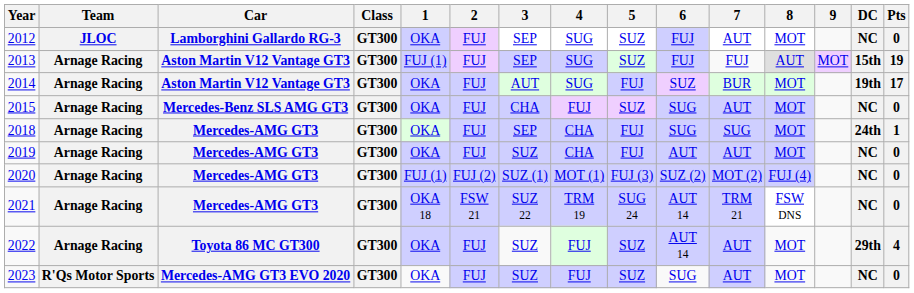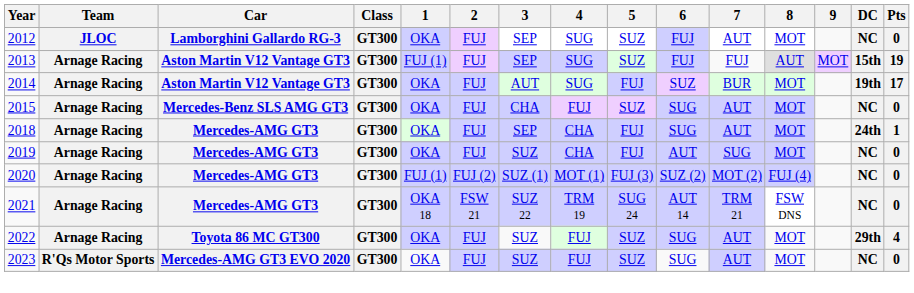 <table class="wikitable" style="text-align:center; font-size:90%">
 <tr>
 <th>Year</th>
 <th>Team</th>
 <th>Car</th>
 <th>Class</th>
 <th>1</th>
 <th>2</th>
 <th>3</th>
 <th>4</th>
 <th>5</th>
 <th>6</th>
 <th>7</th>
 <th>8</th>
 <th>9</th>
 <th>DC</th>
 <th>Pts</th>
 </tr>
 <tr>
 <td><a href='#'>2012</a></td>
 <th><a href='#'>JLOC</a></th>
 <th><a href='#'>Lamborghini Gallardo RG-3</a></th>
 <th>GT300</th>
 <td style="background:#CFCFFF;"><a href='#'>OKA</a><br></td>
 <td style="background:#EFCFFF;"><a href='#'>FUJ</a><br></td>
 <td style="background:#FFFFFF;"><a href='#'>SEP</a></td>
 <td style="background:#FFFFFF;"><a href='#'>SUG</a></td>
 <td style="background:#FFFFFF;"><a href='#'>SUZ</a></td>
 <td style="background:#CFCFFF;"><a href='#'>FUJ</a><br></td>
 <td style="background:#FFFFFF;"><a href='#'>AUT</a></td>
 <td style="background:#FFFFFF;"><a href='#'>MOT</a></td>
 <td></td>
 <th>NC</th>
 <th>0</th>
 </tr>
 <tr>
 <td><a href='#'>2013</a></td>
 <th>Arnage Racing</th>
 <th><a href='#'>Aston Martin V12 Vantage GT3</a></th>
 <th>GT300</th>
 <td style="background:#CFCFFF;"><a href='#'>FUJ (1)</a><br></td>
 <td style="background:#efcfff;"><a href='#'>FUJ</a><br></td>
 <td style="background:#cfcfff;"><a href='#'>SEP</a><br></td>
 <td style="background:#cfcfff;"><a href='#'>SUG</a><br></td>
 <td style="background:#dfffdf;"><a href='#'>SUZ</a><br></td>
 <td style="background:#cfcfff;"><a href='#'>FUJ</a><br></td>
 <td><a href='#'>FUJ</a></td>
 <td style="background:#dfdfdf;"><a href='#'>AUT</a><br></td>
 <td style="background:#EFCFFF;"><a href='#'>MOT</a><br></td>
 <th>15th</th>
 <th>19</th>
 </tr>
 <tr>
 <td><a href='#'>2014</a></td>
 <th>Arnage Racing</th>
 <th><a href='#'>Aston Martin V12 Vantage GT3</a></th>
 <th>GT300</th>
 <td style="background:#CFCFFF;"><a href='#'>OKA</a><br></td>
 <td style="background:#CFCFFF;"><a href='#'>FUJ</a><br></td>
 <td style="background:#DFFFDF;"><a href='#'>AUT</a><br></td>
 <td style="background:#DFFFDF;"><a href='#'>SUG</a><br></td>
 <td style="background:#CFCFFF;"><a href='#'>FUJ</a><br></td>
 <td style="background:#EFCFFF;"><a href='#'>SUZ</a><br></td>
 <td style="background:#DFFFDF;"><a href='#'>BUR</a><br></td>
 <td style="background:#DFFFDF;"><a href='#'>MOT</a><br></td>
 <td></td>
 <th>19th</th>
 <th>17</th>
 </tr>
 <tr>
 <td><a href='#'>2015</a></td>
 <th>Arnage Racing</th>
 <th><a href='#'>Mercedes-Benz SLS AMG GT3</a></th>
 <th>GT300</th>
 <td style="background:#CFCFFF;"><a href='#'>OKA</a><br></td>
 <td style="background:#CFCFFF;"><a href='#'>FUJ</a><br></td>
 <td style="background:#CFCFFF;"><a href='#'>CHA</a><br></td>
 <td style="background:#EFCFFF;"><a href='#'>FUJ</a><br></td>
 <td style="background:#EFCFFF;"><a href='#'>SUZ</a><br></td>
 <td style="background:#CFCFFF;"><a href='#'>SUG</a><br></td>
 <td style="background:#CFCFFF;"><a href='#'>AUT</a><br></td>
 <td style="background:#CFCFFF;"><a href='#'>MOT</a><br></td>
 <td></td>
 <th>NC</th>
 <th>0</th>
 </tr>
 <tr>
 <td><a href='#'>2018</a></td>
 <th>Arnage Racing</th>
 <th><a href='#'>Mercedes-AMG GT3</a></th>
 <th>GT300</th>
 <td style="background:#DFFFDF;"><a href='#'>OKA</a><br></td>
 <td style="background:#CFCFFF;"><a href='#'>FUJ</a><br></td>
 <td style="background:#cfcfff;"><a href='#'>SEP</a><br></td>
 <td style="background:#CFCFFF;"><a href='#'>CHA</a><br></td>
 <td style="background:#CFCFFF;"><a href='#'>FUJ</a><br></td>
 <td style="background:#CFCFFF;"><a href='#'>SUG</a><br></td>
-<td style="background:#CFCFFF;"><a href='#'>SUG</a><br></td>
+<td style="background:#CFCFFF;"><a href='#'>AUT</a><br></td>
 <td style="background:#CFCFFF;"><a href='#'>MOT</a><br></td>
 <td></td>
 <th>24th</th>
 <th>1</th>
 </tr>
 <tr>
 <td><a href='#'>2019</a></td>
 <th>Arnage Racing</th>
 <th><a href='#'>Mercedes-AMG GT3</a></th>
 <th>GT300</th>
 <td style="background:#CFCFFF;"><a href='#'>OKA</a><br></td>
 <td style="background:#CFCFFF;"><a href='#'>FUJ</a><br></td>
 <td style="background:#CFCFFF;"><a href='#'>SUZ</a><br></td>
 <td style="background:#CFCFFF;"><a href='#'>CHA</a><br></td>
 <td style="background:#CFCFFF;"><a href='#'>FUJ</a><br></td>
 <td style="background:#CFCFFF;"><a href='#'>AUT</a><br></td>
-<td style="background:#CFCFFF;"><a href='#'>AUT</a><br></td>
+<td style="background:#CFCFFF;"><a href='#'>SUG</a><br></td>
 <td style="background:#CFCFFF;"><a href='#'>MOT</a><br></td>
 <td></td>
 <th>NC</th>
 <th>0</th>
 </tr>
 <tr>
 <td><a href='#'>2020</a></td>
 <th>Arnage Racing</th>
 <th><a href='#'>Mercedes-AMG GT3</a></th>
 <th>GT300</th>
 <td style="background:#CFCFFF;"><a href='#'>FUJ (1)</a><br></td>
 <td style="background:#CFCFFF;"><a href='#'>FUJ (2)</a><br></td>
 <td style="background:#CFCFFF;"><a href='#'>SUZ (1)</a><br></td>
 <td style="background:#CFCFFF;"><a href='#'>MOT (1)</a><br></td>
 <td style="background:#CFCFFF;"><a href='#'>FUJ (3)</a><br></td>
 <td style="background:#CFCFFF;"><a href='#'>SUZ (2)</a><br></td>
 <td style="background:#CFCFFF;"><a href='#'>MOT (2)</a><br></td>
 <td style="background:#CFCFFF;"><a href='#'>FUJ (4)</a><br></td>
 <td></td>
 <th>NC</th>
 <th>0</th>
 </tr>
 <tr>
 <td><a href='#'>2021</a></td>
 <th>Arnage Racing</th>
 <th><a href='#'>Mercedes-AMG GT3</a></th>
 <th>GT300</th>
 <td bgcolor="#CFCFFF"><a href='#'>OKA</a><br><small>18</small></td>
 <td bgcolor="#CFCFFF"><a href='#'>FSW</a><br><small>21</small></td>
 <td bgcolor="#CFCFFF"><a href='#'>SUZ</a><br><small>22</small></td>
 <td bgcolor="#CFCFFF"><a href='#'>TRM</a><br><small>19</small></td>
 <td bgcolor="#CFCFFF"><a href='#'>SUG</a><br><small>24</small></td>
 <td bgcolor="#CFCFFF"><a href='#'>AUT</a><br><small>14</small></td>
 <td bgcolor="#CFCFFF"><a href='#'>TRM</a><br><small>21</small></td>
 <td bgcolor="#FFFFFF"><a href='#'>FSW</a><br><small>DNS</small></td>
 <td></td>
 <th>NC</th>
 <th>0</th>
 </tr>
 <tr>
 <td><a href='#'>2022</a></td>
 <th>Arnage Racing</th>
 <th><a href='#'>Toyota 86 MC GT300</a></th>
 <th>GT300</th>
 <td bgcolor="#CFCFFF"><a href='#'>OKA</a><br></td>
 <td bgcolor="#CFCFFF"><a href='#'>FUJ</a><br></td>
 <td style="background:#;"><a href='#'>SUZ</a><br></td>
 <td style="background:#DFFFDF;"><a href='#'>FUJ</a><br></td>
 <td bgcolor="#CFCFFF"><a href='#'>SUZ</a><br></td>
-<td bgcolor="#CFCFFF"><a href='#'>AUT</a><br><small>14</small></td>
+<td bgcolor="#CFCFFF"><a href='#'>SUG</a><br></td>
 <td bgcolor="#CFCFFF"><a href='#'>AUT</a><br></td>
 <td style="background:#;"><a href='#'>MOT</a><br></td>
 <td></td>
 <th>29th</th>
 <th>4</th>
 </tr>
 <tr>
 <td><a href='#'>2023</a></td>
 <th>R'Qs Motor Sports</th>
 <th><a href='#'>Mercedes-AMG GT3 EVO 2020</a></th>
 <th>GT300</th>
 <td><a href='#'>OKA</a></td>
 <td style="background:#CFCFFF;"><a href='#'>FUJ</a><br></td>
 <td style="background:#CFCFFF;"><a href='#'>SUZ</a><br></td>
 <td style="background:#CFCFFF;"><a href='#'>FUJ</a><br></td>
 <td style="background:#CFCFFF;"><a href='#'>SUZ</a><br></td>
 <td><a href='#'>SUG</a></td>
 <td style="background:#CFCFFF;"><a href='#'>AUT</a><br></td>
 <td style="background:#;"><a href='#'>MOT</a><br></td>
 <td></td>
 <th>NC</th>
 <th>0</th>
 </tr>
 </table>
